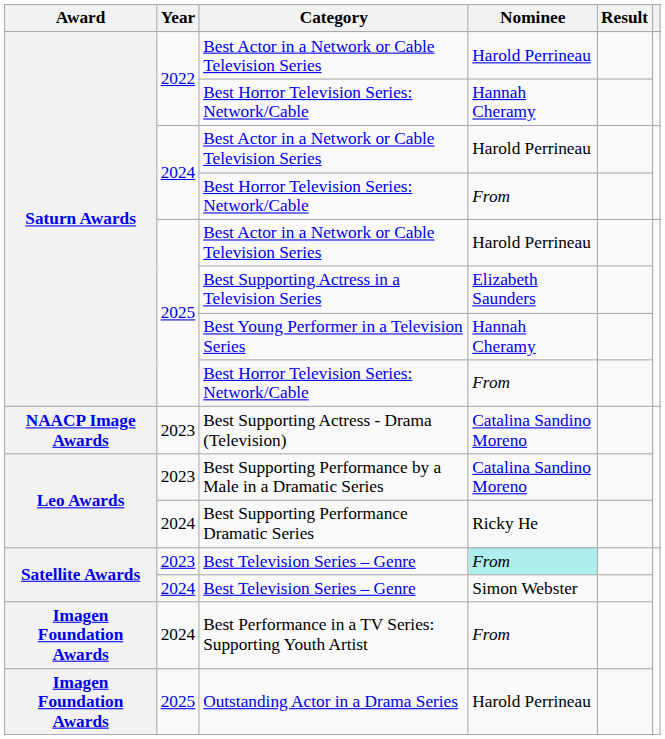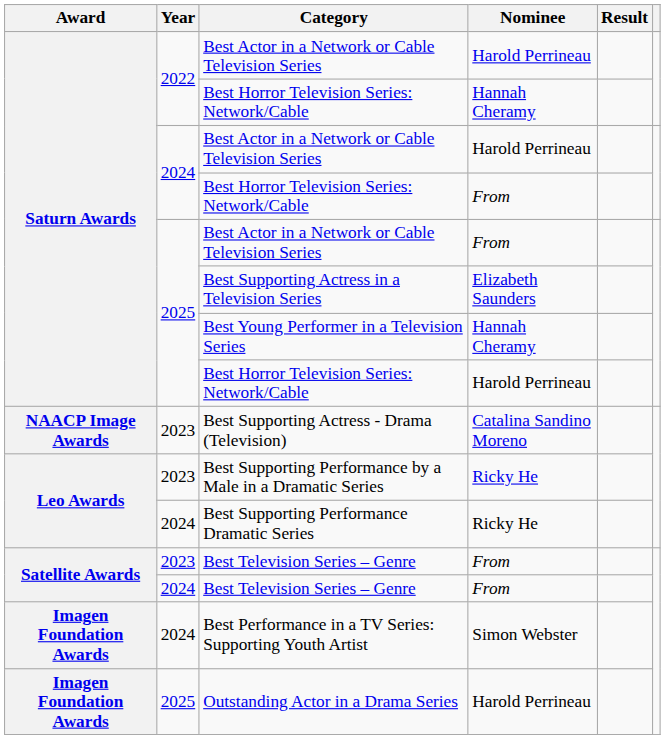 <table class="wikitable sortable plainrowheaders">
 <tr>
 <th scope="col">Award</th>
 <th scope="col">Year</th>
 <th scope="col">Category</th>
 <th scope="col">Nominee</th>
 <th scope="col">Result</th>
 <th scope="col" class="unsortable"></th>
 </tr>
 <tr>
 <th rowspan="8"><a href='#'>Saturn Awards</a></th>
 <td rowspan="2"><a href='#'>2022</a></td>
 <td><a href='#'>Best Actor in a Network or Cable Television Series</a></td>
 <td data-sort-value="Perrineau, Harold"><a href='#'>Harold Perrineau</a></td>
 <td></td>
 <td rowspan="2" style="text-align: center;"></td>
 </tr>
 <tr>
 <td><a href='#'>Best Horror Television Series: Network/Cable</a></td>
 <td><a href='#'>Hannah Cheramy</a></td>
 <td></td>
 </tr>
 <tr>
 <td rowspan="2"><a href='#'>2024</a></td>
 <td><a href='#'>Best Actor in a Network or Cable Television Series</a></td>
 <td data-sort-value="Perrineau, Harold">Harold Perrineau</td>
 <td></td>
 <td rowspan="2" style="text-align: center;"></td>
 </tr>
 <tr>
 <td><a href='#'>Best Horror Television Series: Network/Cable</a></td>
 <td><em>From</em></td>
 <td></td>
 </tr>
 <tr>
 <td rowspan="4"><a href='#'>2025</a></td>
 <td><a href='#'>Best Actor in a Network or Cable Television Series</a></td>
-<td>Harold Perrineau</td>
+<td><em>From</em></td>
 <td></td>
 <td rowspan="4"></td>
 </tr>
 <tr>
 <td><a href='#'>Best Supporting Actress in a Television Series</a></td>
 <td><a href='#'>Elizabeth Saunders</a></td>
 <td></td>
 </tr>
 <tr>
 <td><a href='#'>Best Young Performer in a Television Series</a></td>
 <td><a href='#'>Hannah Cheramy</a></td>
 <td></td>
 </tr>
 <tr>
 <td><a href='#'>Best Horror Television Series: Network/Cable</a></td>
-<td><em>From</em></td>
+<td>Harold Perrineau</td>
 <td></td>
 </tr>
 <tr>
 <th><a href='#'>NAACP Image Awards</a></th>
 <td>2023</td>
 <td>Best Supporting Actress - Drama (Television)</td>
 <td><a href='#'>Catalina Sandino Moreno</a></td>
 <td></td>
 </tr>
 <tr>
 <th rowspan="2"><a href='#'>Leo Awards</a></th>
 <td>2023</td>
 <td>Best Supporting Performance by a Male in a Dramatic Series</td>
-<td><a href='#'>Catalina Sandino Moreno</a></td>
+<td><a href='#'>Ricky He</a></td>
 <td></td>
 </tr>
 <tr>
 <td>2024</td>
 <td>Best Supporting Performance Dramatic Series</td>
 <td>Ricky He</td>
 <td></td>
 </tr>
 <tr>
 <th rowspan="2"><a href='#'>Satellite Awards</a></th>
 <td><a href='#'>2023</a></td>
 <td><a href='#'>Best Television Series – Genre</a></td>
-<td style="background: paleturquoise;"><em>From</em></td>
+<td><em>From</em></td>
 <td></td>
 <td rowspan="7"></td>
 </tr>
 <tr>
 <td><a href='#'>2024</a></td>
 <td><a href='#'>Best Television Series – Genre</a></td>
-<td>Simon Webster</td>
+<td><em>From</em></td>
 <td></td>
 </tr>
 <tr>
 <th><a href='#'>Imagen Foundation Awards</a></th>
 <td>2024</td>
 <td>Best Performance in a TV Series: Supporting Youth Artist</td>
-<td><em>From</em></td>
+<td>Simon Webster</td>
 <td></td>
 </tr>
 <tr>
 <th><a href='#'>Imagen Foundation Awards</a></th>
 <td><a href='#'>2025</a></td>
 <td><a href='#'>Outstanding Actor in a Drama Series</a></td>
 <td>Harold Perrineau</td>
 <td></td>
 </tr>
 <tr>
 </tr>
 </table>
